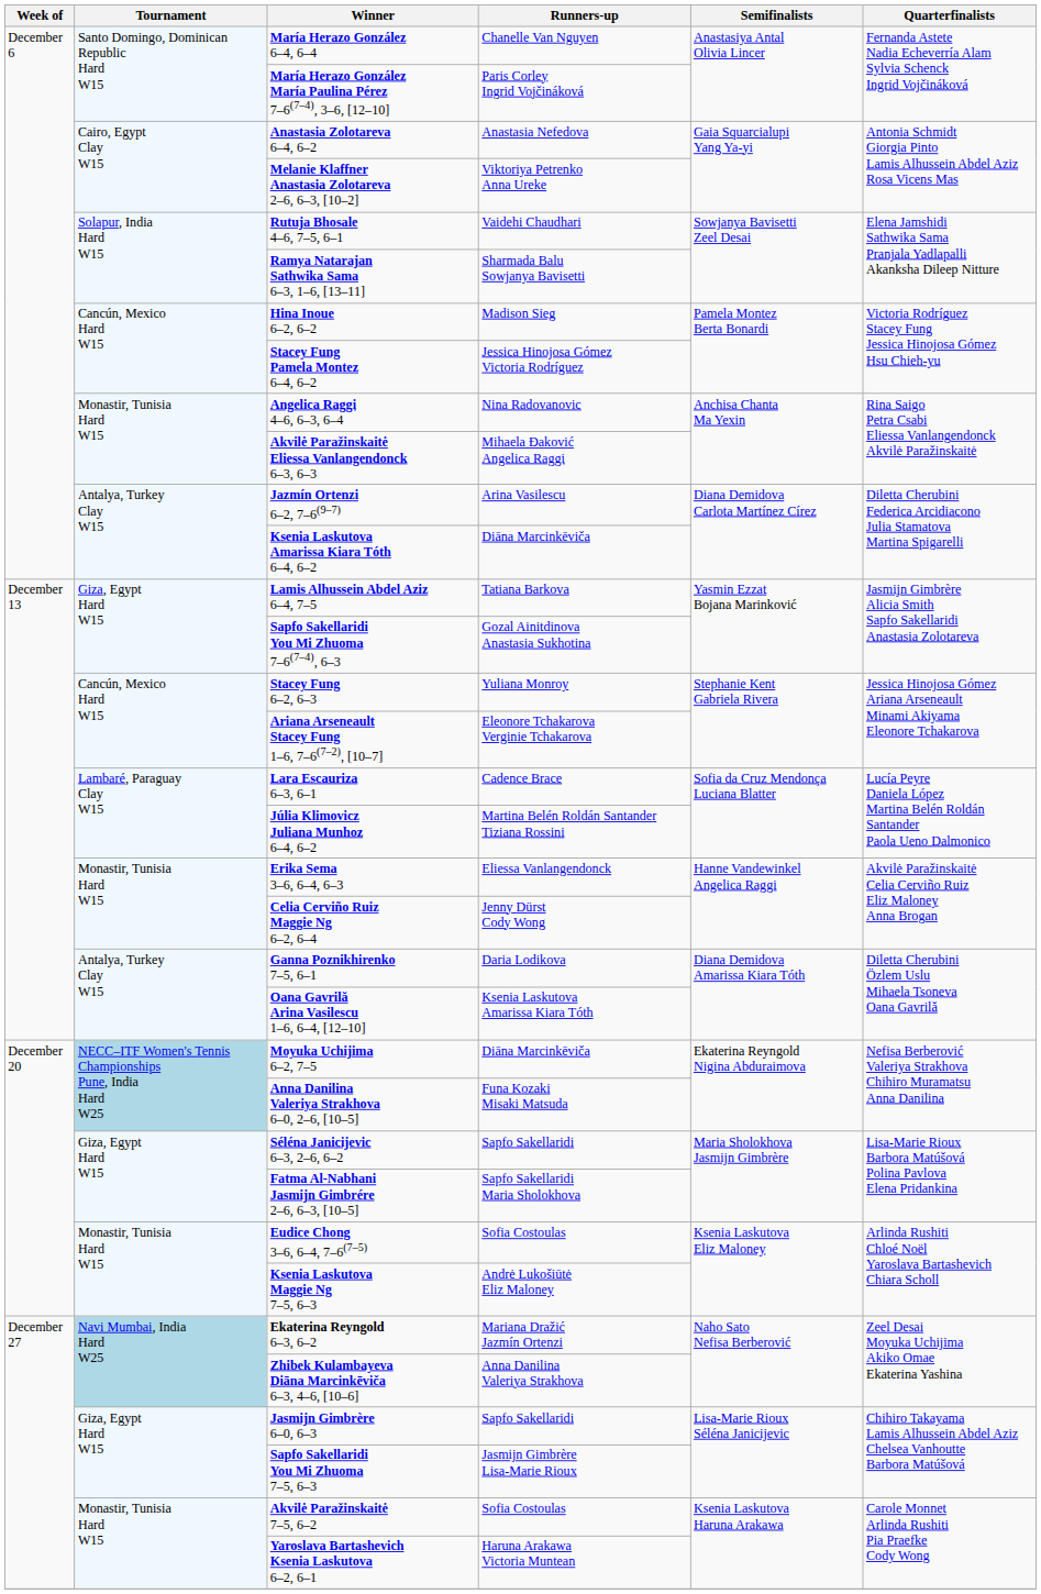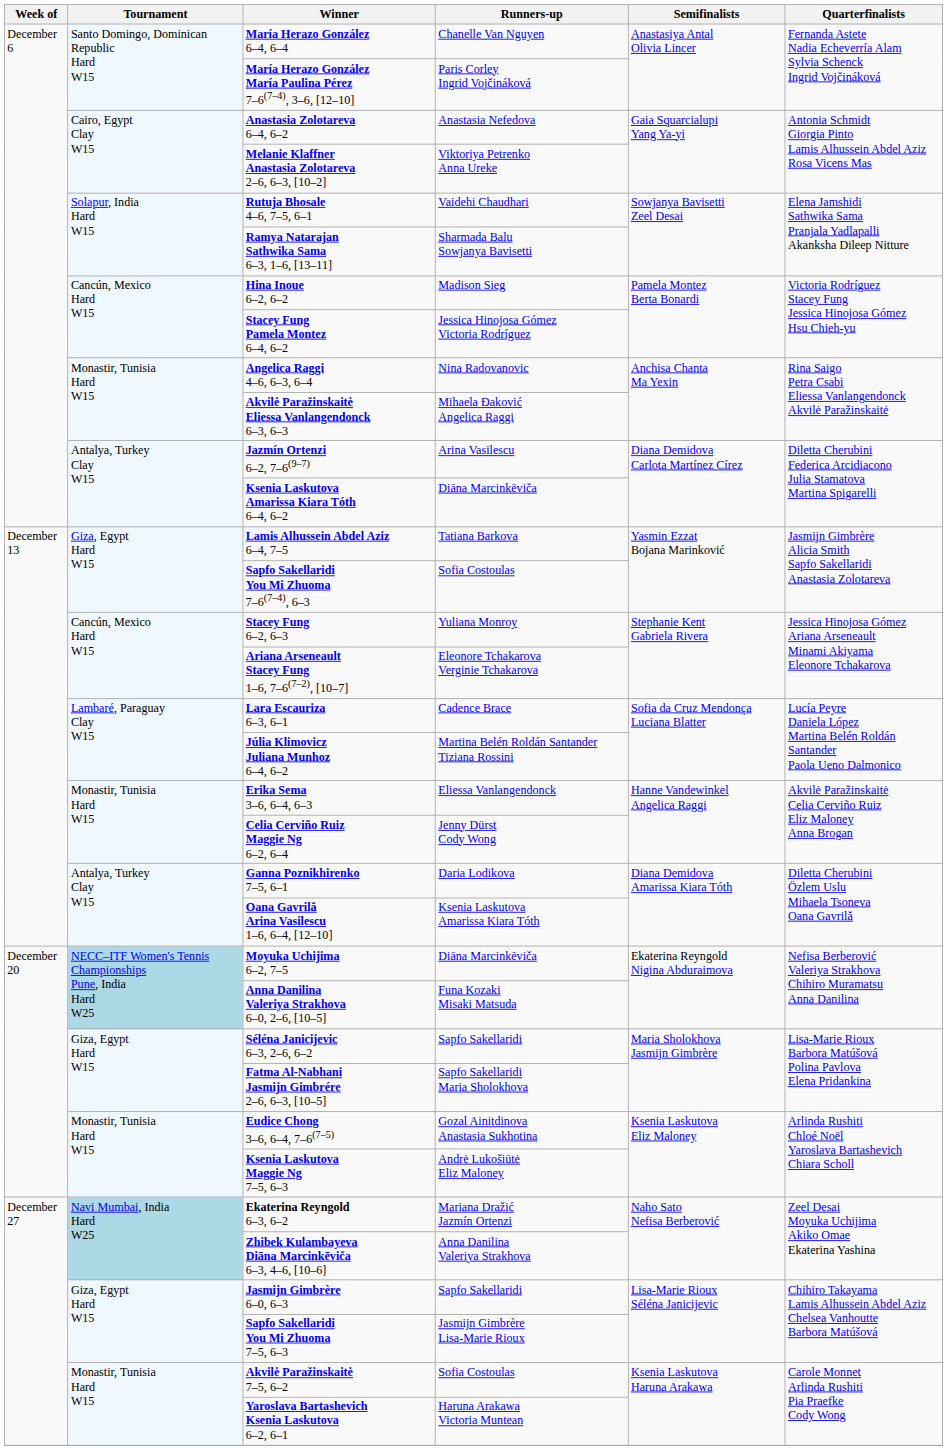 <table class="wikitable" style="font-size:85%;">
 <tr>
 <th width="65">Week of</th>
 <th style="width:190px;">Tournament</th>
 <th style="width:210px;">Winner</th>
 <th style="width:210px;">Runners-up</th>
 <th style="width:170px;">Semifinalists</th>
 <th style="width:170px;">Quarterfinalists</th>
 </tr>
 <tr style="vertical-align:top">
 <td rowspan=12>December 6</td>
 <td rowspan="2" style="background:#f0f8ff;">Santo Domingo, Dominican Republic <br> Hard <br> W15 <br> </td>
 <td> <strong><a href='#'>María Herazo González</a></strong> <br> 6–4, 6–4</td>
 <td> <a href='#'>Chanelle Van Nguyen</a></td>
 <td rowspan=2> <a href='#'>Anastasiya Antal</a> <br>  <a href='#'>Olivia Lincer</a></td>
 <td rowspan=2> <a href='#'>Fernanda Astete</a> <br>  <a href='#'>Nadia Echeverría Alam</a> <br>  <a href='#'>Sylvia Schenck</a> <br>  <a href='#'>Ingrid Vojčináková</a></td>
 </tr>
 <tr style="vertical-align:top">
 <td><strong> <a href='#'>María Herazo González</a> <br>  <a href='#'>María Paulina Pérez</a></strong> <br> 7–6<sup>(7–4)</sup>, 3–6, [12–10]</td>
 <td> <a href='#'>Paris Corley</a> <br>  <a href='#'>Ingrid Vojčináková</a></td>
 </tr>
 <tr style="vertical-align:top">
 <td rowspan="2" style="background:#f0f8ff;">Cairo, Egypt <br> Clay <br> W15 <br> </td>
 <td><strong> <a href='#'>Anastasia Zolotareva</a></strong> <br> 6–4, 6–2</td>
 <td> <a href='#'>Anastasia Nefedova</a></td>
 <td rowspan=2> <a href='#'>Gaia Squarcialupi</a> <br>  <a href='#'>Yang Ya-yi</a></td>
 <td rowspan=2> <a href='#'>Antonia Schmidt</a> <br>  <a href='#'>Giorgia Pinto</a> <br>  <a href='#'>Lamis Alhussein Abdel Aziz</a> <br>  <a href='#'>Rosa Vicens Mas</a></td>
 </tr>
 <tr style="vertical-align:top">
 <td><strong> <a href='#'>Melanie Klaffner</a> <br>  <a href='#'>Anastasia Zolotareva</a></strong> <br> 2–6, 6–3, [10–2]</td>
 <td> <a href='#'>Viktoriya Petrenko</a> <br>  <a href='#'>Anna Ureke</a></td>
 </tr>
 <tr style="vertical-align:top">
 <td rowspan="2" style="background:#f0f8ff;"><a href='#'>Solapur</a>, India <br> Hard <br> W15 <br> </td>
 <td><strong> <a href='#'>Rutuja Bhosale</a></strong> <br> 4–6, 7–5, 6–1</td>
 <td> <a href='#'>Vaidehi Chaudhari</a></td>
 <td rowspan=2> <a href='#'>Sowjanya Bavisetti</a> <br>  <a href='#'>Zeel Desai</a></td>
 <td rowspan=2> <a href='#'>Elena Jamshidi</a> <br>  <a href='#'>Sathwika Sama</a> <br>  <a href='#'>Pranjala Yadlapalli</a> <br>  Akanksha Dileep Nitture</td>
 </tr>
 <tr style="vertical-align:top">
 <td><strong> <a href='#'>Ramya Natarajan</a> <br>  <a href='#'>Sathwika Sama</a></strong> <br> 6–3, 1–6, [13–11]</td>
 <td> <a href='#'>Sharmada Balu</a> <br>  <a href='#'>Sowjanya Bavisetti</a></td>
 </tr>
 <tr style="vertical-align:top">
 <td rowspan="2" style="background:#f0f8ff;">Cancún, Mexico <br> Hard <br> W15 <br> </td>
 <td> <strong><a href='#'>Hina Inoue</a></strong> <br> 6–2, 6–2</td>
 <td> <a href='#'>Madison Sieg</a></td>
 <td rowspan=2> <a href='#'>Pamela Montez</a> <br>  <a href='#'>Berta Bonardi</a></td>
 <td rowspan=2> <a href='#'>Victoria Rodríguez</a> <br>  <a href='#'>Stacey Fung</a> <br>  <a href='#'>Jessica Hinojosa Gómez</a> <br>  <a href='#'>Hsu Chieh-yu</a></td>
 </tr>
 <tr style="vertical-align:top">
 <td><strong> <a href='#'>Stacey Fung</a> <br>  <a href='#'>Pamela Montez</a></strong> <br> 6–4, 6–2</td>
 <td> <a href='#'>Jessica Hinojosa Gómez</a> <br>  <a href='#'>Victoria Rodríguez</a></td>
 </tr>
 <tr style="vertical-align:top">
 <td rowspan="2" style="background:#f0f8ff;">Monastir, Tunisia <br> Hard <br> W15 <br> </td>
 <td><strong> <a href='#'>Angelica Raggi</a></strong> <br> 4–6, 6–3, 6–4</td>
 <td> <a href='#'>Nina Radovanovic</a></td>
 <td rowspan=2> <a href='#'>Anchisa Chanta</a> <br>  <a href='#'>Ma Yexin</a></td>
 <td rowspan=2> <a href='#'>Rina Saigo</a> <br>  <a href='#'>Petra Csabi</a> <br>  <a href='#'>Eliessa Vanlangendonck</a> <br>  <a href='#'>Akvilė Paražinskaitė</a></td>
 </tr>
 <tr style="vertical-align:top">
 <td><strong> <a href='#'>Akvilė Paražinskaitė</a> <br>  <a href='#'>Eliessa Vanlangendonck</a></strong> <br> 6–3, 6–3</td>
 <td> <a href='#'>Mihaela Đaković</a> <br>  <a href='#'>Angelica Raggi</a></td>
 </tr>
 <tr style="vertical-align:top">
 <td rowspan="2" style="background:#f0f8ff;">Antalya, Turkey <br> Clay <br> W15 <br> </td>
 <td><strong> <a href='#'>Jazmín Ortenzi</a></strong> <br> 6–2, 7–6<sup>(9–7)</sup></td>
 <td> <a href='#'>Arina Vasilescu</a></td>
 <td rowspan=2> <a href='#'>Diana Demidova</a> <br>  <a href='#'>Carlota Martínez Círez</a></td>
 <td rowspan=2> <a href='#'>Diletta Cherubini</a> <br>  <a href='#'>Federica Arcidiacono</a> <br>  <a href='#'>Julia Stamatova</a> <br>  <a href='#'>Martina Spigarelli</a></td>
 </tr>
 <tr style="vertical-align:top">
 <td><strong> <a href='#'>Ksenia Laskutova</a> <br>  <a href='#'>Amarissa Kiara Tóth</a></strong> <br> 6–4, 6–2</td>
 <td> <a href='#'>Diāna Marcinkēviča</a></td>
 </tr>
 <tr style="vertical-align:top">
 <td rowspan=10>December 13</td>
 <td rowspan="2" style="background:#f0f8ff;"><a href='#'>Giza</a>, Egypt <br> Hard <br> W15 <br> </td>
 <td><strong> <a href='#'>Lamis Alhussein Abdel Aziz</a></strong> <br> 6–4, 7–5</td>
 <td> <a href='#'>Tatiana Barkova</a></td>
 <td rowspan=2> <a href='#'>Yasmin Ezzat</a> <br>  Bojana Marinković</td>
 <td rowspan=2> <a href='#'>Jasmijn Gimbrère</a> <br>  <a href='#'>Alicia Smith</a> <br>  <a href='#'>Sapfo Sakellaridi</a> <br>  <a href='#'>Anastasia Zolotareva</a></td>
 </tr>
 <tr style="vertical-align:top">
 <td><strong> <a href='#'>Sapfo Sakellaridi</a> <br>  <a href='#'>You Mi Zhuoma</a></strong> <br> 7–6<sup>(7–4)</sup>, 6–3</td>
-<td> <a href='#'>Gozal Ainitdinova</a> <br>  <a href='#'>Anastasia Sukhotina</a></td>
+<td> <a href='#'>Sofia Costoulas</a></td>
 </tr>
 <tr style="vertical-align:top">
 <td rowspan="2" style="background:#f0f8ff;">Cancún, Mexico <br> Hard <br> W15 <br> </td>
 <td><strong> <a href='#'>Stacey Fung</a></strong> <br> 6–2, 6–3</td>
 <td> <a href='#'>Yuliana Monroy</a></td>
 <td rowspan=2> <a href='#'>Stephanie Kent</a> <br>  <a href='#'>Gabriela Rivera</a></td>
 <td rowspan=2> <a href='#'>Jessica Hinojosa Gómez</a> <br>  <a href='#'>Ariana Arseneault</a> <br>  <a href='#'>Minami Akiyama</a> <br>  <a href='#'>Eleonore Tchakarova</a></td>
 </tr>
 <tr style="vertical-align:top">
 <td><strong> <a href='#'>Ariana Arseneault</a> <br>  <a href='#'>Stacey Fung</a></strong> <br> 1–6, 7–6<sup>(7–2)</sup>, [10–7]</td>
 <td> <a href='#'>Eleonore Tchakarova</a> <br>  <a href='#'>Verginie Tchakarova</a></td>
 </tr>
 <tr style="vertical-align:top">
 <td rowspan="2" style="background:#f0f8ff;"><a href='#'>Lambaré</a>, Paraguay <br> Clay <br> W15 <br> </td>
 <td><strong> <a href='#'>Lara Escauriza</a></strong> <br> 6–3, 6–1</td>
 <td> <a href='#'>Cadence Brace</a></td>
 <td rowspan=2> <a href='#'>Sofia da Cruz Mendonça</a> <br>  <a href='#'>Luciana Blatter</a></td>
 <td rowspan=2> <a href='#'>Lucía Peyre</a> <br> <a href='#'>Daniela López</a><br> <a href='#'>Martina Belén Roldán Santander</a><br> <a href='#'>Paola Ueno Dalmonico</a></td>
 </tr>
 <tr style="vertical-align:top">
 <td><strong> <a href='#'>Júlia Klimovicz</a> <br>  <a href='#'>Juliana Munhoz</a></strong> <br> 6–4, 6–2</td>
 <td> <a href='#'>Martina Belén Roldán Santander</a> <br>  <a href='#'>Tiziana Rossini</a></td>
 </tr>
 <tr style="vertical-align:top">
 <td rowspan="2" style="background:#f0f8ff;">Monastir, Tunisia <br> Hard <br> W15 <br> </td>
 <td><strong> <a href='#'>Erika Sema</a></strong> <br> 3–6, 6–4, 6–3</td>
 <td> <a href='#'>Eliessa Vanlangendonck</a></td>
 <td rowspan=2> <a href='#'>Hanne Vandewinkel</a> <br>  <a href='#'>Angelica Raggi</a></td>
 <td rowspan=2> <a href='#'>Akvilė Paražinskaitė</a> <br>  <a href='#'>Celia Cerviño Ruiz</a> <br>  <a href='#'>Eliz Maloney</a> <br>  <a href='#'>Anna Brogan</a></td>
 </tr>
 <tr style="vertical-align:top">
 <td><strong> <a href='#'>Celia Cerviño Ruiz</a> <br>  <a href='#'>Maggie Ng</a></strong> <br> 6–2, 6–4</td>
 <td> <a href='#'>Jenny Dürst</a> <br>  <a href='#'>Cody Wong</a></td>
 </tr>
 <tr style="vertical-align:top">
 <td rowspan="2" style="background:#f0f8ff;">Antalya, Turkey <br> Clay <br> W15 <br> </td>
 <td><strong> <a href='#'>Ganna Poznikhirenko</a></strong> <br> 7–5, 6–1</td>
 <td> <a href='#'>Daria Lodikova</a></td>
 <td rowspan=2> <a href='#'>Diana Demidova</a> <br>  <a href='#'>Amarissa Kiara Tóth</a></td>
 <td rowspan=2> <a href='#'>Diletta Cherubini</a> <br>  <a href='#'>Özlem Uslu</a> <br>  <a href='#'>Mihaela Tsoneva</a> <br>  <a href='#'>Oana Gavrilă</a></td>
 </tr>
 <tr style="vertical-align:top">
 <td><strong> <a href='#'>Oana Gavrilă</a> <br>  <a href='#'>Arina Vasilescu</a></strong> <br> 1–6, 6–4, [12–10]</td>
 <td> <a href='#'>Ksenia Laskutova</a> <br>  <a href='#'>Amarissa Kiara Tóth</a></td>
 </tr>
 <tr style="vertical-align:top">
 <td rowspan=6>December 20</td>
 <td rowspan="2" style="background:lightblue;"><a href='#'>NECC–ITF Women's Tennis Championships</a> <br> <a href='#'>Pune</a>, India <br> Hard <br> W25 <br> </td>
 <td><strong> <a href='#'>Moyuka Uchijima</a></strong> <br> 6–2, 7–5</td>
 <td> <a href='#'>Diāna Marcinkēviča</a></td>
 <td rowspan=2> Ekaterina Reyngold <br>  <a href='#'>Nigina Abduraimova</a></td>
 <td rowspan=2> <a href='#'>Nefisa Berberović</a> <br>  <a href='#'>Valeriya Strakhova</a> <br>  <a href='#'>Chihiro Muramatsu</a> <br>  <a href='#'>Anna Danilina</a></td>
 </tr>
 <tr style="vertical-align:top">
 <td><strong> <a href='#'>Anna Danilina</a> <br>  <a href='#'>Valeriya Strakhova</a></strong> <br> 6–0, 2–6, [10–5]</td>
 <td> <a href='#'>Funa Kozaki</a> <br>  <a href='#'>Misaki Matsuda</a></td>
 </tr>
 <tr style="vertical-align:top">
 <td rowspan="2" style="background:#f0f8ff;">Giza, Egypt <br> Hard <br> W15 <br> </td>
 <td><strong> <a href='#'>Séléna Janicijevic</a></strong> <br> 6–3, 2–6, 6–2</td>
 <td> <a href='#'>Sapfo Sakellaridi</a></td>
 <td rowspan=2> <a href='#'>Maria Sholokhova</a> <br>  <a href='#'>Jasmijn Gimbrère</a></td>
 <td rowspan=2> <a href='#'>Lisa-Marie Rioux</a> <br>  <a href='#'>Barbora Matúšová</a> <br>  <a href='#'>Polina Pavlova</a> <br>  <a href='#'>Elena Pridankina</a></td>
 </tr>
 <tr style="vertical-align:top">
 <td><strong> <a href='#'>Fatma Al-Nabhani</a> <br>  <a href='#'>Jasmijn Gimbrére</a></strong> <br> 2–6, 6–3, [10–5]</td>
 <td> <a href='#'>Sapfo Sakellaridi</a> <br>  <a href='#'>Maria Sholokhova</a></td>
 </tr>
 <tr style="vertical-align:top">
 <td rowspan="2" style="background:#f0f8ff;">Monastir, Tunisia <br> Hard <br> W15 <br> </td>
 <td><strong> <a href='#'>Eudice Chong</a></strong> <br> 3–6, 6–4, 7–6<sup>(7–5)</sup></td>
-<td> <a href='#'>Sofia Costoulas</a></td>
+<td> <a href='#'>Gozal Ainitdinova</a> <br>  <a href='#'>Anastasia Sukhotina</a></td>
 <td rowspan=2> <a href='#'>Ksenia Laskutova</a> <br>  <a href='#'>Eliz Maloney</a></td>
 <td rowspan=2> <a href='#'>Arlinda Rushiti</a> <br>  <a href='#'>Chloé Noël</a> <br>  <a href='#'>Yaroslava Bartashevich</a> <br>  <a href='#'>Chiara Scholl</a></td>
 </tr>
 <tr style="vertical-align:top">
 <td><strong> <a href='#'>Ksenia Laskutova</a> <br>  <a href='#'>Maggie Ng</a></strong> <br> 7–5, 6–3</td>
 <td> <a href='#'>Andrė Lukošiūtė</a> <br>  <a href='#'>Eliz Maloney</a></td>
 </tr>
 <tr style="vertical-align:top">
 <td rowspan=6>December 27</td>
 <td rowspan="2" style="background:lightblue;"><a href='#'>Navi Mumbai</a>, India <br> Hard <br> W25 <br> </td>
 <td><strong> Ekaterina Reyngold</strong> <br> 6–3, 6–2</td>
 <td> <a href='#'>Mariana Dražić</a> <br>  <a href='#'>Jazmín Ortenzi</a></td>
 <td rowspan=2> <a href='#'>Naho Sato</a> <br>  <a href='#'>Nefisa Berberović</a></td>
 <td rowspan=2> <a href='#'>Zeel Desai</a> <br>  <a href='#'>Moyuka Uchijima</a> <br>  <a href='#'>Akiko Omae</a> <br>  Ekaterina Yashina</td>
 </tr>
 <tr style="vertical-align:top">
 <td><strong> <a href='#'>Zhibek Kulambayeva</a> <br>  <a href='#'>Diāna Marcinkēviča</a></strong> <br> 6–3, 4–6, [10–6]</td>
 <td> <a href='#'>Anna Danilina</a> <br>  <a href='#'>Valeriya Strakhova</a></td>
 </tr>
 <tr style="vertical-align:top">
 <td rowspan="2" style="background:#f0f8ff;">Giza, Egypt <br> Hard <br> W15 <br> </td>
 <td><strong> <a href='#'>Jasmijn Gimbrère</a></strong> <br> 6–0, 6–3</td>
 <td> <a href='#'>Sapfo Sakellaridi</a></td>
 <td rowspan=2> <a href='#'>Lisa-Marie Rioux</a> <br>  <a href='#'>Séléna Janicijevic</a></td>
 <td rowspan=2> <a href='#'>Chihiro Takayama</a> <br>  <a href='#'>Lamis Alhussein Abdel Aziz</a> <br>  <a href='#'>Chelsea Vanhoutte</a> <br>  <a href='#'>Barbora Matúšová</a></td>
 </tr>
 <tr style="vertical-align:top">
 <td><strong> <a href='#'>Sapfo Sakellaridi</a> <br>  <a href='#'>You Mi Zhuoma</a></strong> <br> 7–5, 6–3</td>
 <td> <a href='#'>Jasmijn Gimbrère</a> <br>  <a href='#'>Lisa-Marie Rioux</a></td>
 </tr>
 <tr style="vertical-align:top">
 <td rowspan="2" style="background:#f0f8ff;">Monastir, Tunisia <br> Hard <br> W15 <br> </td>
 <td><strong> <a href='#'>Akvilė Paražinskaitė</a></strong> <br> 7–5, 6–2</td>
 <td> <a href='#'>Sofia Costoulas</a></td>
 <td rowspan=2> <a href='#'>Ksenia Laskutova</a> <br>  <a href='#'>Haruna Arakawa</a></td>
 <td rowspan=2> <a href='#'>Carole Monnet</a> <br>  <a href='#'>Arlinda Rushiti</a> <br>  <a href='#'>Pia Praefke</a> <br>  <a href='#'>Cody Wong</a></td>
 </tr>
 <tr style="vertical-align:top">
 <td><strong> <a href='#'>Yaroslava Bartashevich</a> <br>  <a href='#'>Ksenia Laskutova</a></strong> <br> 6–2, 6–1</td>
 <td> <a href='#'>Haruna Arakawa</a> <br>  <a href='#'>Victoria Muntean</a></td>
 </tr>
 <tr style="vertical-align:top">
 </tr>
 </table>
